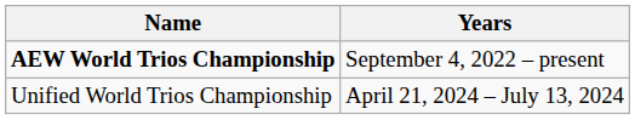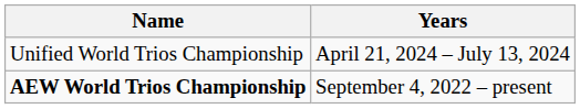 <table class="wikitable">
 <tr>
 <th>Name</th>
 <th>Years</th>
 </tr>
 <tr>
+<td>Unified World Trios Championship</td>
+<td>April 21, 2024 – July 13, 2024</td>
+</tr>
+<tr>
 <td><strong>AEW World Trios Championship</strong></td>
 <td>September 4, 2022 – present</td>
 </tr>
-<tr>
-<td>Unified World Trios Championship</td>
-<td>April 21, 2024 – July 13, 2024</td>
-</tr>
 </table>
